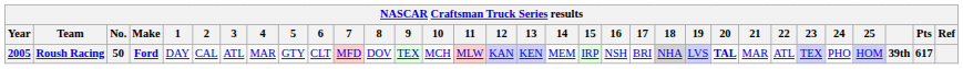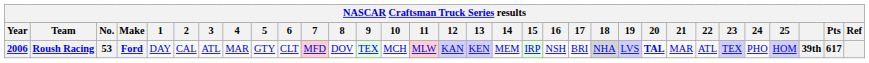 <table class="wikitable" style="text-align:center; font-size:75%">
 <tr>
 <th colspan=45><a href='#'>NASCAR</a> <a href='#'>Craftsman Truck Series</a> results</th>
 </tr>
 <tr>
 <th>Year</th>
 <th>Team</th>
 <th>No.</th>
 <th>Make</th>
 <th>1</th>
 <th>2</th>
 <th>3</th>
 <th>4</th>
 <th>5</th>
 <th>6</th>
 <th>7</th>
 <th>8</th>
 <th>9</th>
 <th>10</th>
 <th>11</th>
 <th>12</th>
 <th>13</th>
 <th>14</th>
 <th>15</th>
 <th>16</th>
 <th>17</th>
 <th>18</th>
 <th>19</th>
 <th>20</th>
 <th>21</th>
 <th>22</th>
 <th>23</th>
 <th>24</th>
 <th>25</th>
 <th></th>
 <th>Pts</th>
 <th>Ref</th>
 </tr>
 <tr>
-<th><a href='#'>2005</a></th>
+<th><a href='#'>2006</a></th>
 <th><a href='#'>Roush Racing</a></th>
-<th>50</th>
+<th>53</th>
 <th><a href='#'>Ford</a></th>
 <td><a href='#'>DAY</a></td>
 <td><a href='#'>CAL</a></td>
 <td><a href='#'>ATL</a></td>
 <td><a href='#'>MAR</a></td>
 <td><a href='#'>GTY</a></td>
 <td><a href='#'>CLT</a></td>
 <td style="background:#FFCFCF;"><a href='#'>MFD</a><br></td>
 <td><a href='#'>DOV</a></td>
 <td style="background:#DFFFDF;"><a href='#'>TEX</a><br></td>
 <td><a href='#'>MCH</a></td>
 <td style="background:#FFCFCF;"><a href='#'>MLW</a><br></td>
 <td style="background:#CFCFFF;"><a href='#'>KAN</a><br></td>
 <td style="background:#CFCFFF;"><a href='#'>KEN</a><br></td>
 <td><a href='#'>MEM</a></td>
 <td style="background:#DFFFDF;"><a href='#'>IRP</a><br></td>
 <td><a href='#'>NSH</a></td>
 <td><a href='#'>BRI</a></td>
 <td style="background: lightgrey;"><a href='#'>NHA</a></td>
 <td style="background:#CFCFFF;"><a href='#'>LVS</a><br></td>
 <td><strong><a href='#'>TAL</a></strong></td>
 <td><a href='#'>MAR</a></td>
 <td><a href='#'>ATL</a></td>
 <td style="background:#CFCFFF;"><a href='#'>TEX</a><br></td>
 <td><a href='#'>PHO</a></td>
 <td style="background:#CFCFFF;"><a href='#'>HOM</a><br></td>
 <th>39th</th>
 <th>617</th>
 <th></th>
 </tr>
 </table>
